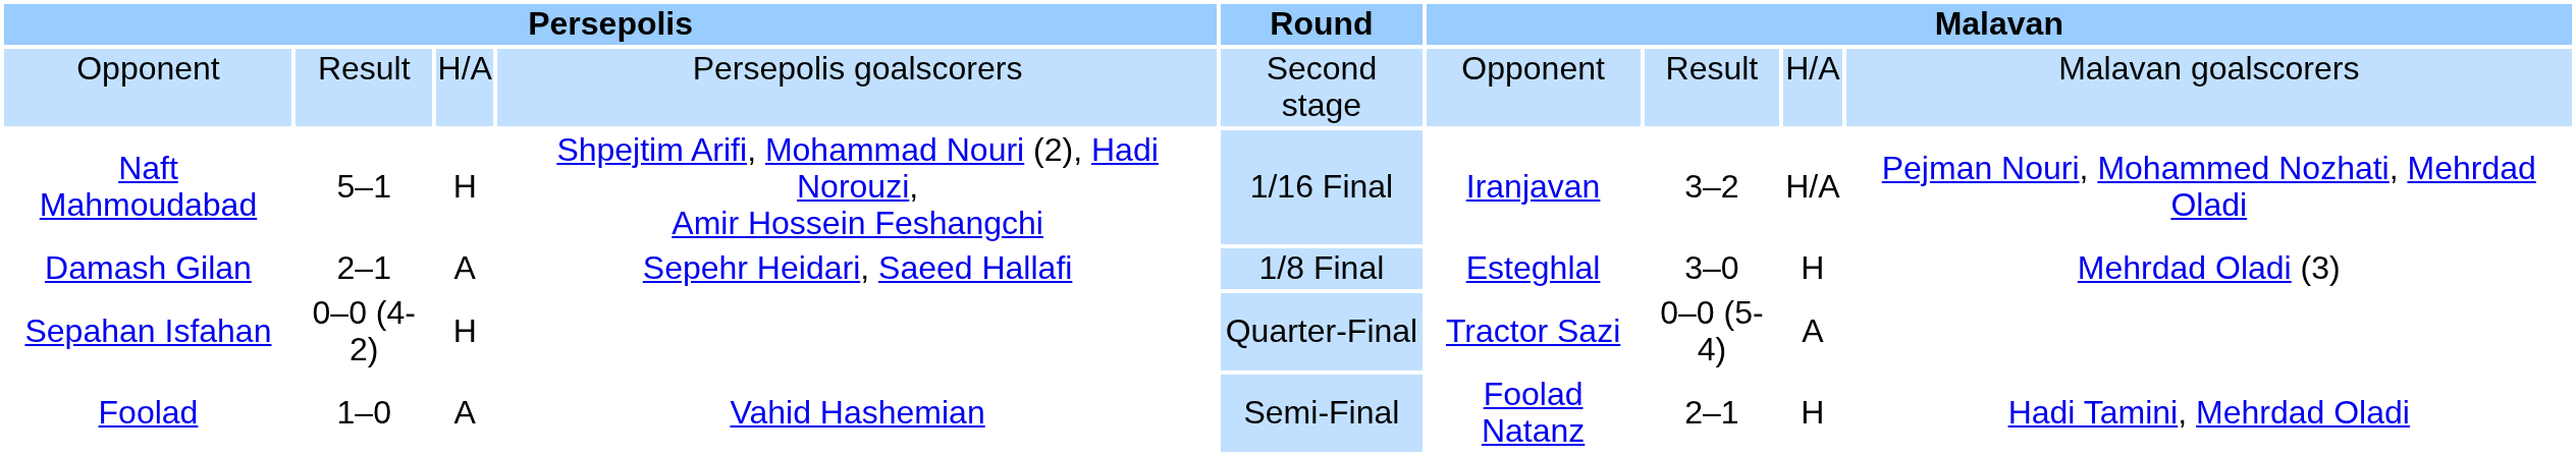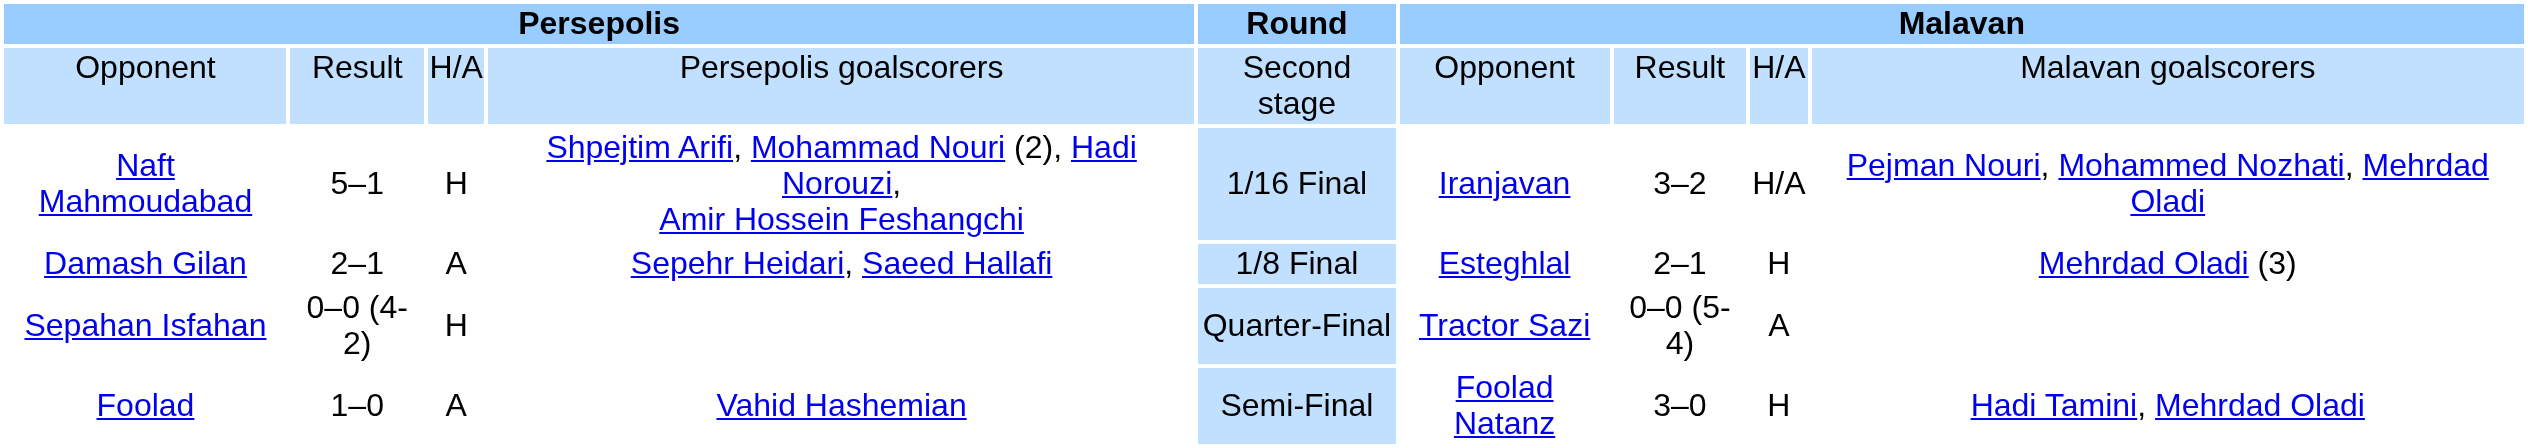 <table style="width:100%; text-align:center;">
 <tr style="vertical-align:top; background:#9cf;">
 <th colspan=4 style="width:1*">Persepolis</th>
 <th>Round</th>
 <th colspan=4 style="width:1*">Malavan</th>
 </tr>
 <tr style="vertical-align:top; background:#c1e0ff;">
 <td>Opponent</td>
 <td>Result</td>
 <td>H/A</td>
 <td>Persepolis goalscorers</td>
 <td>Second stage</td>
 <td>Opponent</td>
 <td>Result</td>
 <td>H/A</td>
 <td>Malavan goalscorers</td>
 </tr>
 <tr>
 <td><a href='#'>Naft Mahmoudabad</a></td>
 <td>5–1</td>
 <td>H</td>
 <td><a href='#'>Shpejtim Arifi</a>, <a href='#'>Mohammad Nouri</a> (2), <a href='#'>Hadi Norouzi</a>,<br> <a href='#'>Amir Hossein Feshangchi</a></td>
 <td style="background:#c1e0ff;">1/16 Final</td>
 <td><a href='#'>Iranjavan</a></td>
 <td>3–2</td>
 <td>H/A</td>
 <td><a href='#'>Pejman Nouri</a>, <a href='#'>Mohammed Nozhati</a>, <a href='#'>Mehrdad Oladi</a></td>
 </tr>
 <tr>
 <td><a href='#'>Damash Gilan</a></td>
 <td>2–1</td>
 <td>A</td>
 <td><a href='#'>Sepehr Heidari</a>, <a href='#'>Saeed Hallafi</a></td>
 <td style="background:#c1e0ff;">1/8 Final</td>
 <td><a href='#'>Esteghlal</a></td>
-<td>3–0</td>
+<td>2–1</td>
 <td>H</td>
 <td><a href='#'>Mehrdad Oladi</a> (3)</td>
 </tr>
 <tr>
 <td><a href='#'>Sepahan Isfahan</a></td>
 <td>0–0 (4-2)</td>
 <td>H</td>
 <td></td>
 <td style="background:#c1e0ff;">Quarter-Final</td>
 <td><a href='#'>Tractor Sazi</a></td>
 <td>0–0 (5-4)</td>
 <td>A</td>
 <td></td>
 </tr>
 <tr>
 <td><a href='#'>Foolad</a></td>
 <td>1–0</td>
 <td>A</td>
 <td><a href='#'>Vahid Hashemian</a></td>
 <td style="background:#c1e0ff;">Semi-Final</td>
 <td><a href='#'>Foolad Natanz</a></td>
-<td>2–1</td>
+<td>3–0</td>
 <td>H</td>
 <td><a href='#'>Hadi Tamini</a>, <a href='#'>Mehrdad Oladi</a></td>
 </tr>
 </table>
